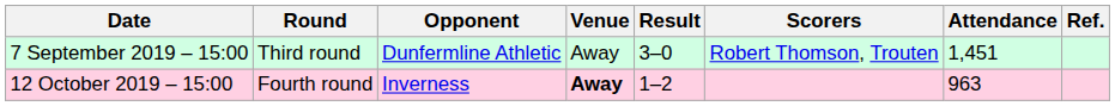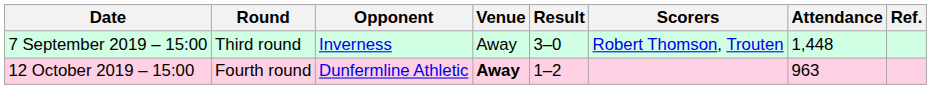 <table class="wikitable">
 <tr>
 <th>Date</th>
 <th>Round</th>
 <th>Opponent</th>
 <th>Venue</th>
 <th>Result</th>
 <th>Scorers</th>
 <th>Attendance</th>
 <th>Ref.</th>
 </tr>
 <tr - bgcolor = "#d0ffe3" >
 <td>7 September 2019 – 15:00</td>
 <td>Third round</td>
-<td><a href='#'>Dunfermline Athletic</a></td>
+<td><a href='#'>Inverness</a></td>
 <td>Away</td>
 <td>3–0</td>
 <td><a href='#'>Robert Thomson</a>, <a href='#'>Trouten</a></td>
-<td>1,451</td>
+<td>1,448</td>
 <td></td>
 </tr>
 <tr - bgcolor = "#ffd0e3">
 <td>12 October 2019 – 15:00</td>
 <td>Fourth round</td>
-<td><a href='#'>Inverness</a></td>
+<td><a href='#'>Dunfermline Athletic</a></td>
 <td><strong>Away</strong></td>
 <td>1–2</td>
 <td></td>
 <td>963</td>
 <td></td>
 </tr>
 </table>
